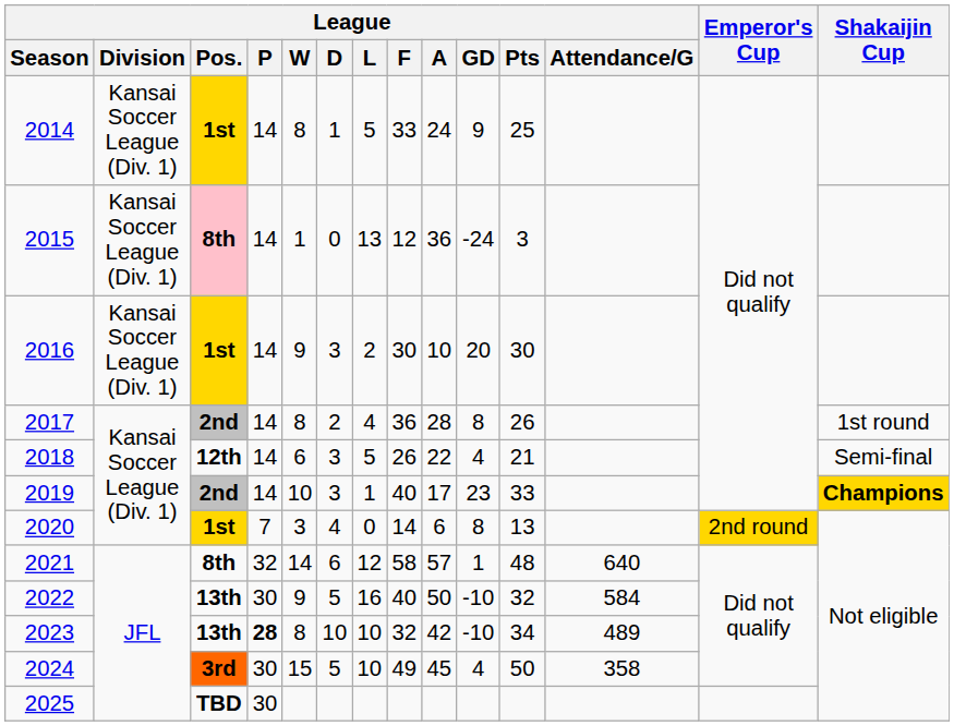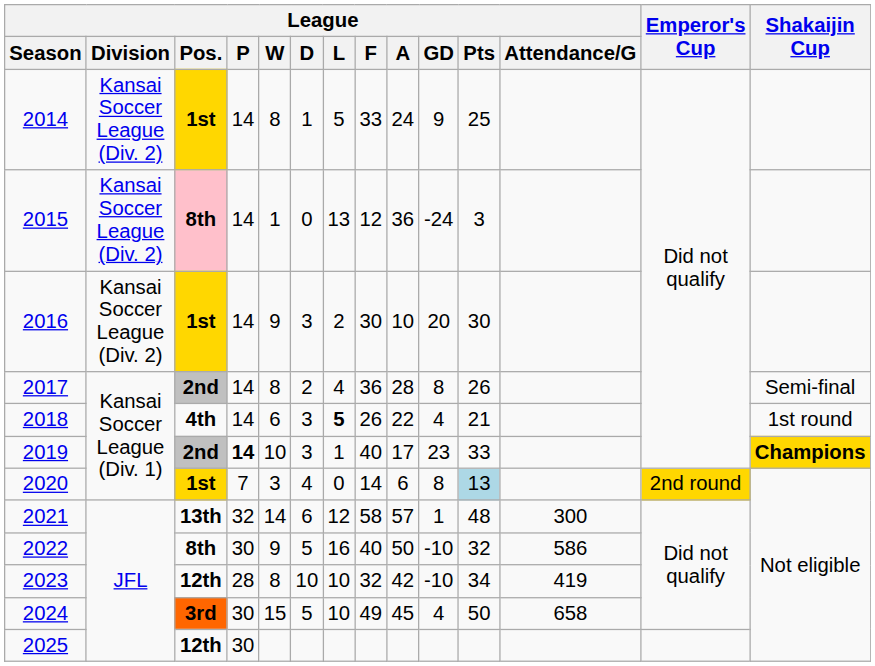 <table class="wikitable" style="text-align:center;">
 <tr>
 <th colspan="12">League</th>
 <th rowspan="2"><a href='#'>Emperor's<br>Cup</a></th>
 <th rowspan="2"><a href='#'>Shakaijin<br>Cup</a></th>
 </tr>
 <tr>
 <th>Season</th>
 <th>Division</th>
 <th>Pos.</th>
 <th>P</th>
 <th>W</th>
 <th>D</th>
 <th>L</th>
 <th>F</th>
 <th>A</th>
 <th>GD</th>
 <th>Pts</th>
 <th>Attendance/G</th>
 </tr>
 <tr>
 <td><a href='#'>2014</a></td>
-<td>Kansai Soccer<br>League (Div. 1)</td>
+<td><a href='#'>Kansai Soccer<br>League (Div. 2)</a></td>
 <td bgcolor=gold><strong>1st</strong></td>
 <td>14</td>
 <td>8</td>
 <td>1</td>
 <td>5</td>
 <td>33</td>
 <td>24</td>
 <td>9</td>
 <td>25</td>
 <td></td>
 <td rowspan="6">Did not qualify</td>
 <td></td>
 </tr>
 <tr>
 <td><a href='#'>2015</a></td>
-<td>Kansai Soccer<br>League (Div. 1)</td>
+<td><a href='#'>Kansai Soccer<br>League (Div. 2)</a></td>
 <td bgcolor=pink><strong>8th</strong></td>
 <td>14</td>
 <td>1</td>
 <td>0</td>
 <td>13</td>
 <td>12</td>
 <td>36</td>
 <td>-24</td>
 <td>3</td>
 <td></td>
 <td></td>
 </tr>
 <tr>
 <td><a href='#'>2016</a></td>
-<td>Kansai Soccer<br>League (Div. 1)</td>
+<td>Kansai Soccer<br>League (Div. 2)</td>
 <td bgcolor=gold><strong>1st</strong></td>
 <td>14</td>
 <td>9</td>
 <td>3</td>
 <td>2</td>
 <td>30</td>
 <td>10</td>
 <td>20</td>
 <td>30</td>
 <td></td>
 <td></td>
 </tr>
 <tr>
 <td><a href='#'>2017</a></td>
 <td rowspan=4>Kansai Soccer<br>League (Div. 1)</td>
 <td bgcolor=silver><strong>2nd</strong></td>
 <td>14</td>
 <td>8</td>
 <td>2</td>
 <td>4</td>
 <td>36</td>
 <td>28</td>
 <td>8</td>
 <td>26</td>
 <td></td>
-<td>1st round</td>
+<td>Semi-final</td>
 </tr>
 <tr>
 <td><a href='#'>2018</a></td>
-<td><strong>12th</strong></td>
+<td><strong>4th</strong></td>
 <td>14</td>
 <td>6</td>
 <td>3</td>
-<td>5</td>
+<td><strong>5</strong></td>
 <td>26</td>
 <td>22</td>
 <td>4</td>
 <td>21</td>
 <td></td>
-<td>Semi-final</td>
+<td>1st round</td>
 </tr>
 <tr>
 <td><a href='#'>2019</a></td>
 <td bgcolor=silver><strong>2nd</strong></td>
-<td>14</td>
+<td><strong>14</strong></td>
 <td>10</td>
 <td>3</td>
 <td>1</td>
 <td>40</td>
 <td>17</td>
 <td>23</td>
 <td>33</td>
 <td></td>
 <td bgcolor="gold"><strong>Champions</strong></td>
 </tr>
 <tr>
 <td><a href='#'>2020</a></td>
 <td bgcolor=gold><strong>1st</strong></td>
 <td>7</td>
 <td>3</td>
 <td>4</td>
 <td>0</td>
 <td>14</td>
 <td>6</td>
 <td>8</td>
-<td>13</td>
+<td style="background: lightblue;">13</td>
 <td></td>
 <td style="background: gold;">2nd round</td>
 <td rowspan="6">Not eligible</td>
 </tr>
 <tr>
 <td><a href='#'>2021</a></td>
 <td rowspan="5"><a href='#'>JFL</a></td>
-<td><strong>8th</strong></td>
+<td><strong>13th</strong></td>
 <td>32</td>
 <td>14</td>
 <td>6</td>
 <td>12</td>
 <td>58</td>
 <td>57</td>
 <td>1</td>
 <td>48</td>
-<td>640</td>
+<td>300</td>
 <td rowspan="4">Did not qualify</td>
 </tr>
 <tr>
 <td><a href='#'>2022</a></td>
-<td><strong>13th</strong></td>
+<td><strong>8th</strong></td>
 <td>30</td>
 <td>9</td>
 <td>5</td>
 <td>16</td>
 <td>40</td>
 <td>50</td>
 <td>-10</td>
 <td>32</td>
-<td>584</td>
+<td>586</td>
 </tr>
 <tr>
 <td><a href='#'>2023</a></td>
-<td><strong>13th</strong></td>
-<td><strong>28</strong></td>
+<td><strong>12th</strong></td>
+<td>28</td>
 <td>8</td>
 <td>10</td>
 <td>10</td>
 <td>32</td>
 <td>42</td>
 <td>-10</td>
 <td>34</td>
-<td>489</td>
+<td>419</td>
 </tr>
 <tr>
 <td><a href='#'>2024</a></td>
 <td bgcolor=ff6600><strong>3rd</strong></td>
 <td>30</td>
 <td>15</td>
 <td>5</td>
 <td>10</td>
 <td>49</td>
 <td>45</td>
 <td>4</td>
 <td>50</td>
-<td>358</td>
+<td>658</td>
 </tr>
 <tr>
 <td><a href='#'>2025</a></td>
-<td><strong>TBD</strong></td>
+<td><strong>12th</strong></td>
 <td>30</td>
 <td></td>
 <td></td>
 <td></td>
 <td></td>
 <td></td>
 <td></td>
 <td></td>
 <td></td>
 <td></td>
 </tr>
 </table>
